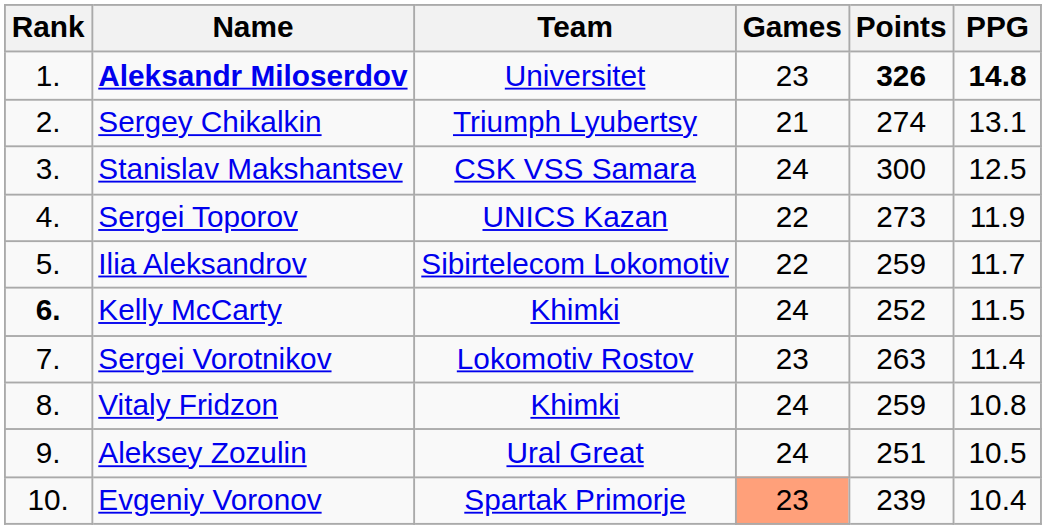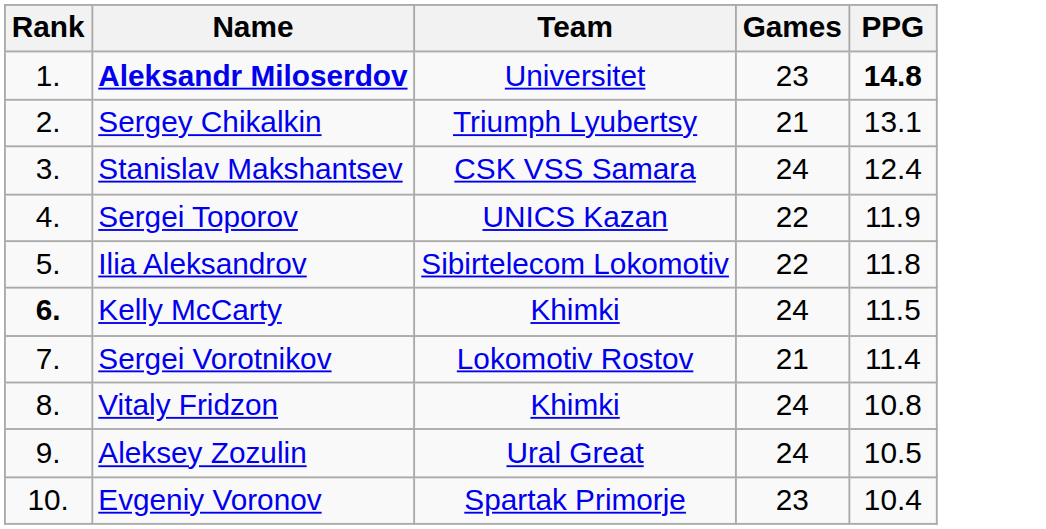 <table class="wikitable" style="text-align: center;">
 <tr>
 <th>Rank</th>
 <th>Name</th>
 <th>Team</th>
 <th>Games</th>
-<th>Points</th>
 <th width=40>PPG</th>
 </tr>
 <tr>
 <td>1.</td>
 <td align="left"> <strong><a href='#'>Aleksandr Miloserdov</a></strong></td>
 <td><a href='#'>Universitet</a></td>
 <td>23</td>
-<td><strong>326</strong></td>
 <td><strong>14.8</strong></td>
 </tr>
 <tr>
 <td>2.</td>
 <td align="left"> <a href='#'>Sergey Chikalkin</a></td>
 <td><a href='#'>Triumph Lyubertsy</a></td>
 <td>21</td>
-<td>274</td>
 <td>13.1</td>
 </tr>
 <tr>
 <td>3.</td>
 <td align="left"> <a href='#'>Stanislav Makshantsev</a></td>
 <td><a href='#'>CSK VSS Samara</a></td>
 <td>24</td>
-<td>300</td>
-<td>12.5</td>
+<td>12.4</td>
 </tr>
 <tr>
 <td>4.</td>
 <td align="left"> <a href='#'>Sergei Toporov</a></td>
 <td><a href='#'>UNICS Kazan</a></td>
 <td>22</td>
-<td>273</td>
 <td>11.9</td>
 </tr>
 <tr>
 <td>5.</td>
 <td align="left"> <a href='#'>Ilia Aleksandrov</a></td>
 <td><a href='#'>Sibirtelecom Lokomotiv</a></td>
 <td>22</td>
-<td>259</td>
-<td>11.7</td>
+<td>11.8</td>
 </tr>
 <tr>
 <td><strong>6.</strong></td>
 <td align="left">  <a href='#'>Kelly McCarty</a></td>
 <td><a href='#'>Khimki</a></td>
 <td>24</td>
-<td>252</td>
 <td>11.5</td>
 </tr>
 <tr>
 <td>7.</td>
 <td align="left"> <a href='#'>Sergei Vorotnikov</a></td>
 <td><a href='#'>Lokomotiv Rostov</a></td>
-<td>23</td>
-<td>263</td>
+<td>21</td>
 <td>11.4</td>
 </tr>
 <tr>
 <td>8.</td>
 <td align="left"> <a href='#'>Vitaly Fridzon</a></td>
 <td><a href='#'>Khimki</a></td>
 <td>24</td>
-<td>259</td>
 <td>10.8</td>
 </tr>
 <tr>
 <td>9.</td>
 <td align="left"> <a href='#'>Aleksey Zozulin</a></td>
 <td><a href='#'>Ural Great</a></td>
 <td>24</td>
-<td>251</td>
 <td>10.5</td>
 </tr>
 <tr>
 <td>10.</td>
 <td align="left"> <a href='#'>Evgeniy Voronov</a></td>
 <td><a href='#'>Spartak Primorje</a></td>
-<td style="background: lightsalmon;">23</td>
-<td>239</td>
+<td>23</td>
 <td>10.4</td>
 </tr>
 </table>
